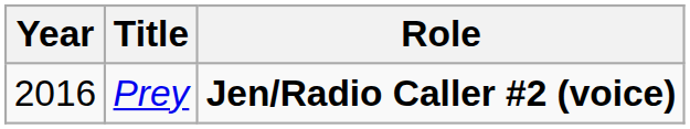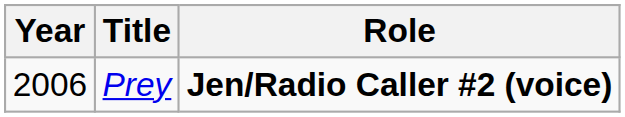 <table class="wikitable">
 <tr>
 <th>Year</th>
 <th>Title</th>
 <th>Role</th>
 </tr>
 <tr>
-<td>2016</td>
+<td>2006</td>
 <td><em><a href='#'>Prey</a></em></td>
 <td><strong>Jen/Radio Caller #2 (voice)</strong></td>
 </tr>
 </table>
